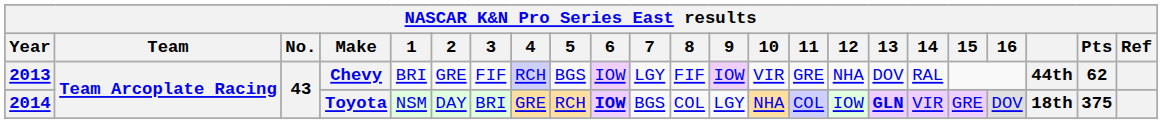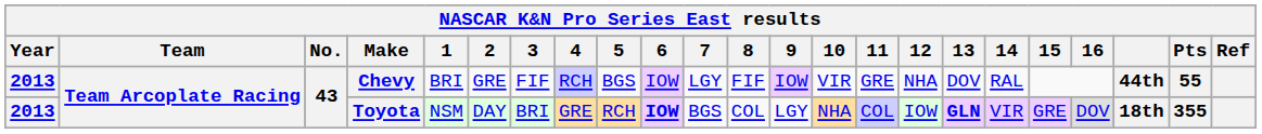 <table class="wikitable" style="text-align:center; font-size:75%">
 <tr>
 <th colspan=45><a href='#'>NASCAR K&N Pro Series East</a> results</th>
 </tr>
 <tr>
 <th>Year</th>
 <th>Team</th>
 <th>No.</th>
 <th>Make</th>
 <th>1</th>
 <th>2</th>
 <th>3</th>
 <th>4</th>
 <th>5</th>
 <th>6</th>
 <th>7</th>
 <th>8</th>
 <th>9</th>
 <th>10</th>
 <th>11</th>
 <th>12</th>
 <th>13</th>
 <th>14</th>
 <th>15</th>
 <th>16</th>
 <th></th>
 <th>Pts</th>
 <th>Ref</th>
 </tr>
 <tr>
 <th><a href='#'>2013</a></th>
 <th rowspan=2><a href='#'>Team Arcoplate Racing</a></th>
 <th rowspan=2>43</th>
 <th><a href='#'>Chevy</a></th>
 <td><a href='#'>BRI</a></td>
 <td><a href='#'>GRE</a></td>
 <td><a href='#'>FIF</a></td>
 <td style=background:#CFCFFF><a href='#'>RCH</a><br></td>
 <td><a href='#'>BGS</a></td>
 <td style=background:#EFCFFF><a href='#'>IOW</a><br></td>
 <td><a href='#'>LGY</a></td>
 <td><a href='#'>FIF</a></td>
 <td style=background:#EFCFFF><a href='#'>IOW</a><br></td>
 <td><a href='#'>VIR</a></td>
 <td><a href='#'>GRE</a></td>
 <td><a href='#'>NHA</a></td>
 <td><a href='#'>DOV</a></td>
 <td><a href='#'>RAL</a></td>
 <td colspan=2></td>
 <th>44th</th>
-<th>62</th>
+<th>55</th>
 <th></th>
 </tr>
 <tr>
-<th><a href='#'>2014</a></th>
+<th><a href='#'>2013</a></th>
 <th><a href='#'>Toyota</a></th>
 <td style=background:#DFFFDF><a href='#'>NSM</a><br></td>
 <td style=background:#DFFFDF><a href='#'>DAY</a><br></td>
 <td style=background:#DFFFDF><a href='#'>BRI</a><br></td>
 <td style=background:#FFDF9F><a href='#'>GRE</a><br></td>
 <td style=background:#FFDF9F><a href='#'>RCH</a><br></td>
 <td style=background:#EFCFFF><strong><a href='#'>IOW</a></strong><br></td>
 <td><a href='#'>BGS</a></td>
 <td><a href='#'>COL</a></td>
 <td><a href='#'>LGY</a></td>
 <td style=background:#FFDF9F><a href='#'>NHA</a><br></td>
 <td style=background:#CFCFFF><a href='#'>COL</a><br></td>
 <td style=background:#DFFFDF><a href='#'>IOW</a><br></td>
 <td style=background:#EFCFFF><strong><a href='#'>GLN</a></strong><br></td>
 <td style=background:#EFCFFF><a href='#'>VIR</a><br></td>
 <td style=background:#EFCFFF><a href='#'>GRE</a><br></td>
 <td style=background:#DFDFDF><a href='#'>DOV</a><br></td>
 <th>18th</th>
-<th>375</th>
+<th>355</th>
 <th></th>
 </tr>
 </table>
